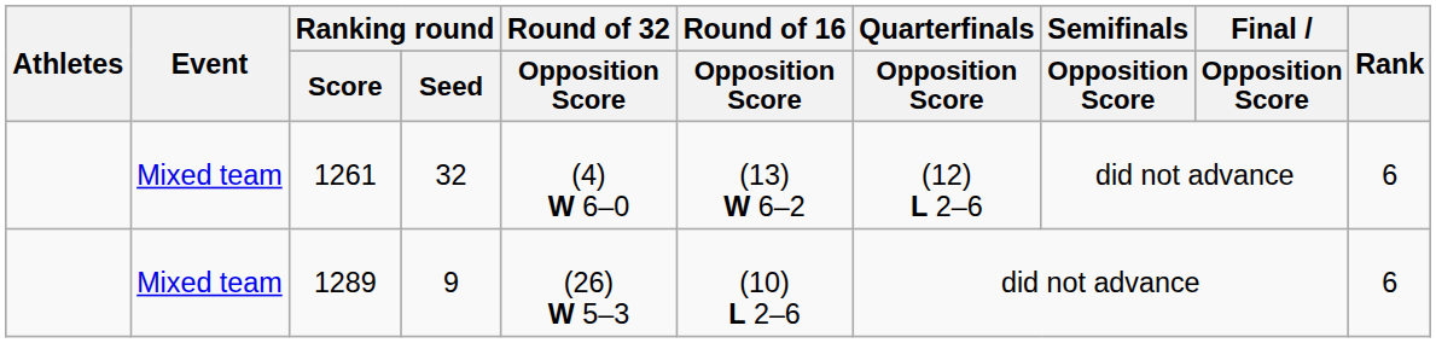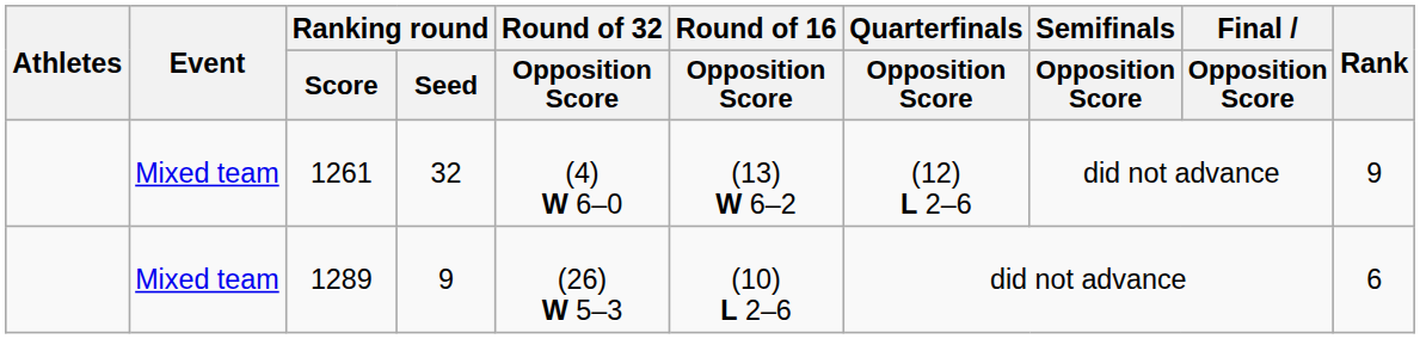 <table class="wikitable" style="font-size:90%;">
 <tr>
 <th rowspan="2">Athletes</th>
 <th rowspan="2">Event</th>
 <th colspan="2">Ranking round</th>
 <th>Round of 32</th>
 <th>Round of 16</th>
 <th>Quarterfinals</th>
 <th>Semifinals</th>
 <th>Final / </th>
 <th rowspan=2>Rank</th>
 </tr>
 <tr style="font-size:95%">
 <th>Score</th>
 <th>Seed</th>
 <th>Opposition<br>Score</th>
 <th>Opposition<br>Score</th>
 <th>Opposition<br>Score</th>
 <th>Opposition<br>Score</th>
 <th>Opposition<br>Score</th>
 </tr>
 <tr align=center>
 <td align=left><br></td>
 <td><a href='#'>Mixed team</a></td>
 <td>1261</td>
 <td>32</td>
 <td><br> (4)<br><strong>W</strong> 6–0</td>
 <td><br> (13)<br><strong>W</strong> 6–2</td>
 <td><br> (12)<br><strong>L</strong> 2–6</td>
 <td colspan="2">did not advance</td>
-<td>6</td>
+<td>9</td>
 </tr>
 <tr align=center>
 <td align=left><br><br></td>
 <td><a href='#'>Mixed team</a></td>
 <td>1289</td>
 <td>9</td>
 <td><br> (26)<br><strong>W</strong> 5–3</td>
 <td><br> (10)<br><strong>L</strong> 2–6</td>
 <td colspan="3">did not advance</td>
 <td>6</td>
 </tr>
 </table>
